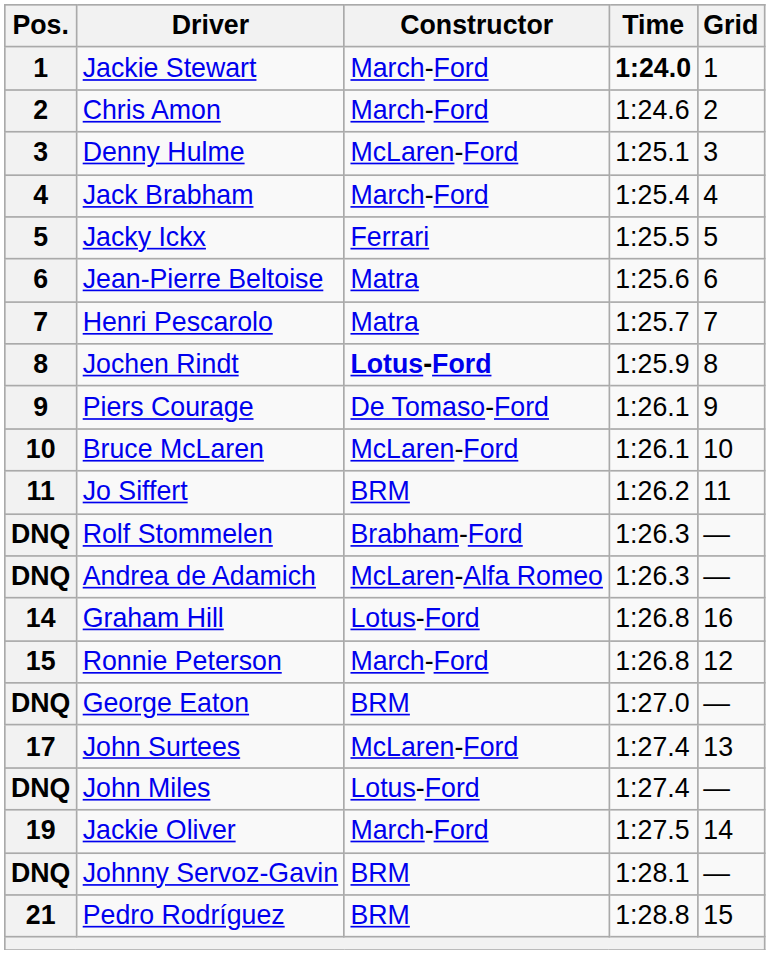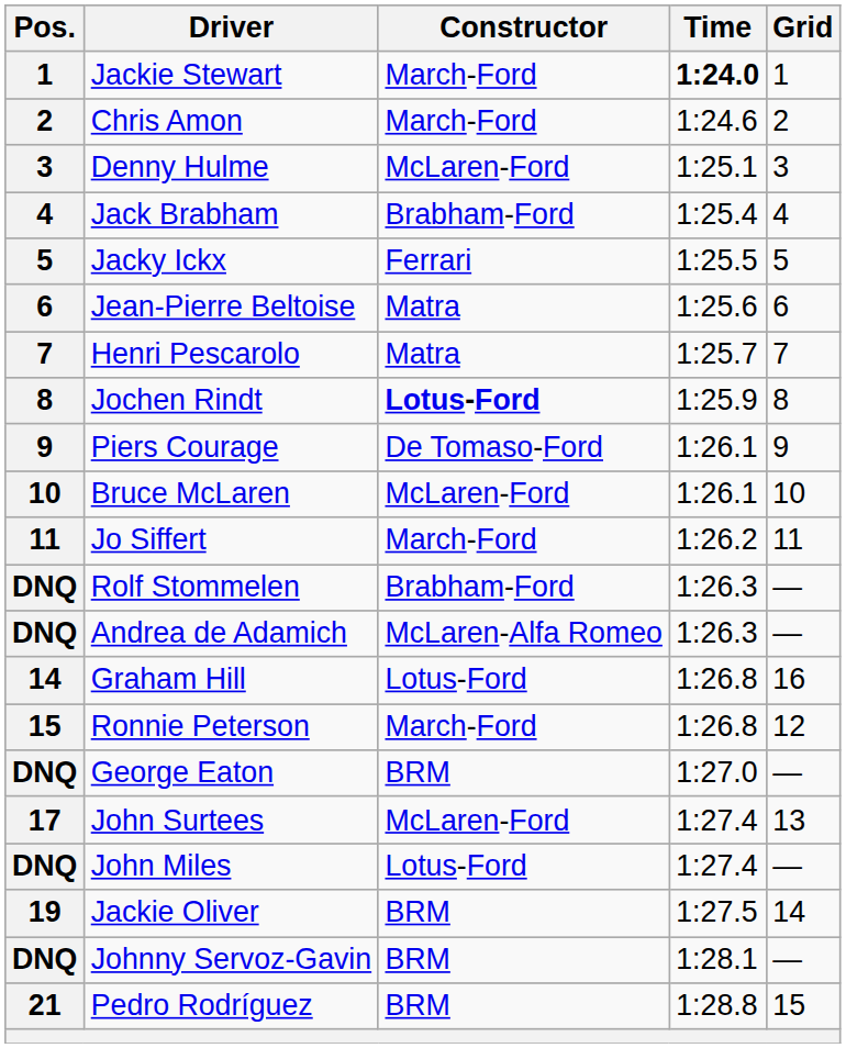 <table class="wikitable sortable">
 <tr>
 <th>Pos.</th>
 <th>Driver</th>
 <th>Constructor</th>
 <th>Time</th>
 <th>Grid</th>
 </tr>
 <tr>
 <th>1</th>
 <td> <a href='#'>Jackie Stewart</a></td>
 <td><a href='#'>March</a>-<a href='#'>Ford</a></td>
 <td><strong>1:24.0</strong></td>
 <td>1</td>
 </tr>
 <tr>
 <th>2</th>
 <td> <a href='#'>Chris Amon</a></td>
 <td><a href='#'>March</a>-<a href='#'>Ford</a></td>
 <td>1:24.6</td>
 <td>2</td>
 </tr>
 <tr>
 <th>3</th>
 <td> <a href='#'>Denny Hulme</a></td>
 <td><a href='#'>McLaren</a>-<a href='#'>Ford</a></td>
 <td>1:25.1</td>
 <td>3</td>
 </tr>
 <tr>
 <th>4</th>
 <td> <a href='#'>Jack Brabham</a></td>
-<td><a href='#'>March</a>-<a href='#'>Ford</a></td>
+<td><a href='#'>Brabham</a>-<a href='#'>Ford</a></td>
 <td>1:25.4</td>
 <td>4</td>
 </tr>
 <tr>
 <th>5</th>
 <td> <a href='#'>Jacky Ickx</a></td>
 <td><a href='#'>Ferrari</a></td>
 <td>1:25.5</td>
 <td>5</td>
 </tr>
 <tr>
 <th>6</th>
 <td> <a href='#'>Jean-Pierre Beltoise</a></td>
 <td><a href='#'>Matra</a></td>
 <td>1:25.6</td>
 <td>6</td>
 </tr>
 <tr>
 <th>7</th>
 <td> <a href='#'>Henri Pescarolo</a></td>
 <td><a href='#'>Matra</a></td>
 <td>1:25.7</td>
 <td>7</td>
 </tr>
 <tr>
 <th>8</th>
 <td> <a href='#'>Jochen Rindt</a></td>
 <td><strong><a href='#'>Lotus</a>-<a href='#'>Ford</a></strong></td>
 <td>1:25.9</td>
 <td>8</td>
 </tr>
 <tr>
 <th>9</th>
 <td> <a href='#'>Piers Courage</a></td>
 <td><a href='#'>De Tomaso</a>-<a href='#'>Ford</a></td>
 <td>1:26.1</td>
 <td>9</td>
 </tr>
 <tr>
 <th>10</th>
 <td> <a href='#'>Bruce McLaren</a></td>
 <td><a href='#'>McLaren</a>-<a href='#'>Ford</a></td>
 <td>1:26.1</td>
 <td>10</td>
 </tr>
 <tr>
 <th>11</th>
 <td> <a href='#'>Jo Siffert</a></td>
-<td><a href='#'>BRM</a></td>
+<td><a href='#'>March</a>-<a href='#'>Ford</a></td>
 <td>1:26.2</td>
 <td>11</td>
 </tr>
 <tr>
 <th>DNQ</th>
 <td> <a href='#'>Rolf Stommelen</a></td>
 <td><a href='#'>Brabham</a>-<a href='#'>Ford</a></td>
 <td>1:26.3</td>
 <td>—</td>
 </tr>
 <tr>
 <th>DNQ</th>
 <td> <a href='#'>Andrea de Adamich</a></td>
 <td><a href='#'>McLaren</a>-<a href='#'>Alfa Romeo</a></td>
 <td>1:26.3</td>
 <td>—</td>
 </tr>
 <tr>
 <th>14</th>
 <td> <a href='#'>Graham Hill</a></td>
 <td><a href='#'>Lotus</a>-<a href='#'>Ford</a></td>
 <td>1:26.8</td>
 <td>16</td>
 </tr>
 <tr>
 <th>15</th>
 <td> <a href='#'>Ronnie Peterson</a></td>
 <td><a href='#'>March</a>-<a href='#'>Ford</a></td>
 <td>1:26.8</td>
 <td>12</td>
 </tr>
 <tr>
 <th>DNQ</th>
 <td> <a href='#'>George Eaton</a></td>
 <td><a href='#'>BRM</a></td>
 <td>1:27.0</td>
 <td>—</td>
 </tr>
 <tr>
 <th>17</th>
 <td> <a href='#'>John Surtees</a></td>
 <td><a href='#'>McLaren</a>-<a href='#'>Ford</a></td>
 <td>1:27.4</td>
 <td>13</td>
 </tr>
 <tr>
 <th>DNQ</th>
 <td> <a href='#'>John Miles</a></td>
 <td><a href='#'>Lotus</a>-<a href='#'>Ford</a></td>
 <td>1:27.4</td>
 <td>—</td>
 </tr>
 <tr>
 <th>19</th>
 <td> <a href='#'>Jackie Oliver</a></td>
-<td><a href='#'>March</a>-<a href='#'>Ford</a></td>
+<td><a href='#'>BRM</a></td>
 <td>1:27.5</td>
 <td>14</td>
 </tr>
 <tr>
 <th>DNQ</th>
 <td> <a href='#'>Johnny Servoz-Gavin</a></td>
 <td><a href='#'>BRM</a></td>
 <td>1:28.1</td>
 <td>—</td>
 </tr>
 <tr>
 <th>21</th>
 <td> <a href='#'>Pedro Rodríguez</a></td>
 <td><a href='#'>BRM</a></td>
 <td>1:28.8</td>
 <td>15</td>
 </tr>
 <tr>
 <th colspan="8"></th>
 </tr>
 </table>
